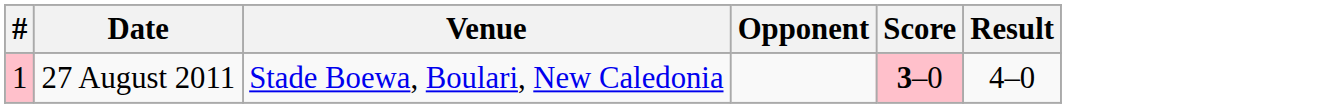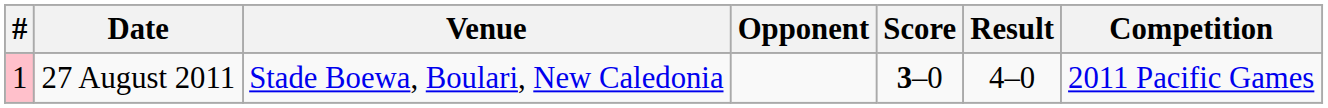 <table class="wikitable">
 <tr>
 <th>#</th>
 <th>Date</th>
 <th>Venue</th>
 <th>Opponent</th>
 <th>Score</th>
 <th>Result</th>
+<th>Competition</th>
 </tr>
 <tr>
 <td style="background: pink;">1</td>
 <td>27 August 2011</td>
 <td><a href='#'>Stade Boewa</a>, <a href='#'>Boulari</a>, <a href='#'>New Caledonia</a></td>
 <td></td>
-<td align=center style="background: pink;"><strong>3</strong>–0</td>
+<td align=center><strong>3</strong>–0</td>
 <td align=center>4–0</td>
+<td><a href='#'>2011 Pacific Games</a></td>
 </tr>
 </table>
